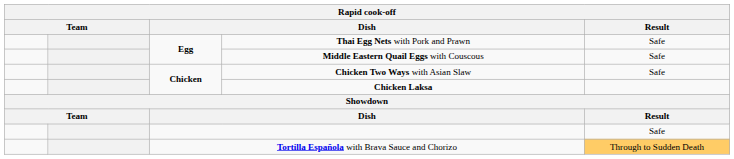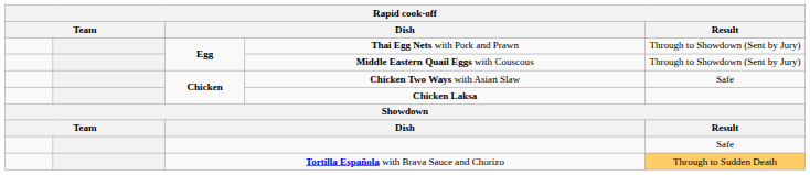 <table class="wikitable plainrowheaders" style="margin:1em auto; text-align:center; font-size:90%; width:80em;">
 <tr>
 <th colspan="5" >Rapid cook-off</th>
 </tr>
 <tr>
 <th style="width:20%;" colspan="2">Team</th>
 <th style="width:60%;" colspan="2">Dish</th>
 <th style="width:20%;">Result</th>
 </tr>
 <tr>
 <td></td>
 <th style="width:14%;"></th>
 <td style="width:10%;" rowspan="2"><strong>Egg</strong></td>
 <td><strong>Thai Egg Nets</strong> with Pork and Prawn</td>
-<td>Safe</td>
+<td>Through to Showdown (Sent by Jury)</td>
 </tr>
 <tr>
 <td></td>
 <th></th>
 <td><strong>Middle Eastern Quail Eggs</strong> with Couscous</td>
-<td>Safe</td>
+<td>Through to Showdown (Sent by Jury)</td>
 </tr>
 <tr>
 <td></td>
 <th style="width:14%;"></th>
 <td rowspan="2"><strong>Chicken</strong></td>
 <td><strong>Chicken Two Ways</strong> with Asian Slaw</td>
 <td>Safe</td>
 </tr>
 <tr>
 <td></td>
 <th></th>
 <td><strong>Chicken Laksa</strong></td>
 <td></td>
 </tr>
 <tr>
 <th colspan="5" >Showdown</th>
 </tr>
 <tr>
 <th style="width:20%;" colspan="2">Team</th>
 <th style="width:60%;" colspan="2">Dish</th>
 <th style="width:20%;">Result</th>
 </tr>
 <tr>
 <td></td>
 <th></th>
 <td colspan="2"></td>
 <td>Safe</td>
 </tr>
 <tr>
 <td></td>
 <th></th>
 <td colspan="2"><strong><a href='#'>Tortilla Española</a></strong> with Brava Sauce and Chorizo</td>
 <td style="background:#fc6;">Through to Sudden Death</td>
 </tr>
 </table>
